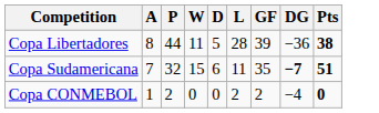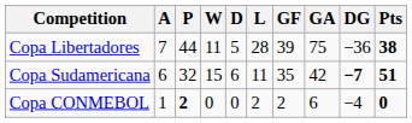 <table class="wikitable">
 <tr>
 <th>Competition</th>
 <th>A</th>
 <th>P</th>
 <th>W</th>
 <th>D</th>
 <th>L</th>
 <th>GF</th>
+<th>GA</th>
 <th>DG</th>
 <th>Pts</th>
 </tr>
 <tr>
 <td><a href='#'>Copa Libertadores</a></td>
-<td>8</td>
+<td>7</td>
 <td>44</td>
 <td>11</td>
 <td>5</td>
 <td>28</td>
 <td>39</td>
+<td>75</td>
 <td>−36</td>
 <td><strong>38</strong></td>
 </tr>
 <tr>
 <td><a href='#'>Copa Sudamericana</a></td>
-<td>7</td>
+<td>6</td>
 <td>32</td>
 <td>15</td>
 <td>6</td>
 <td>11</td>
 <td>35</td>
+<td>42</td>
 <td><strong>−7</strong></td>
 <td><strong>51</strong></td>
 </tr>
 <tr>
 <td><a href='#'>Copa CONMEBOL</a></td>
 <td>1</td>
-<td>2</td>
+<td><strong>2</strong></td>
 <td>0</td>
 <td>0</td>
 <td>2</td>
 <td>2</td>
+<td>6</td>
 <td>−4</td>
 <td><strong>0</strong></td>
 </tr>
 </table>
